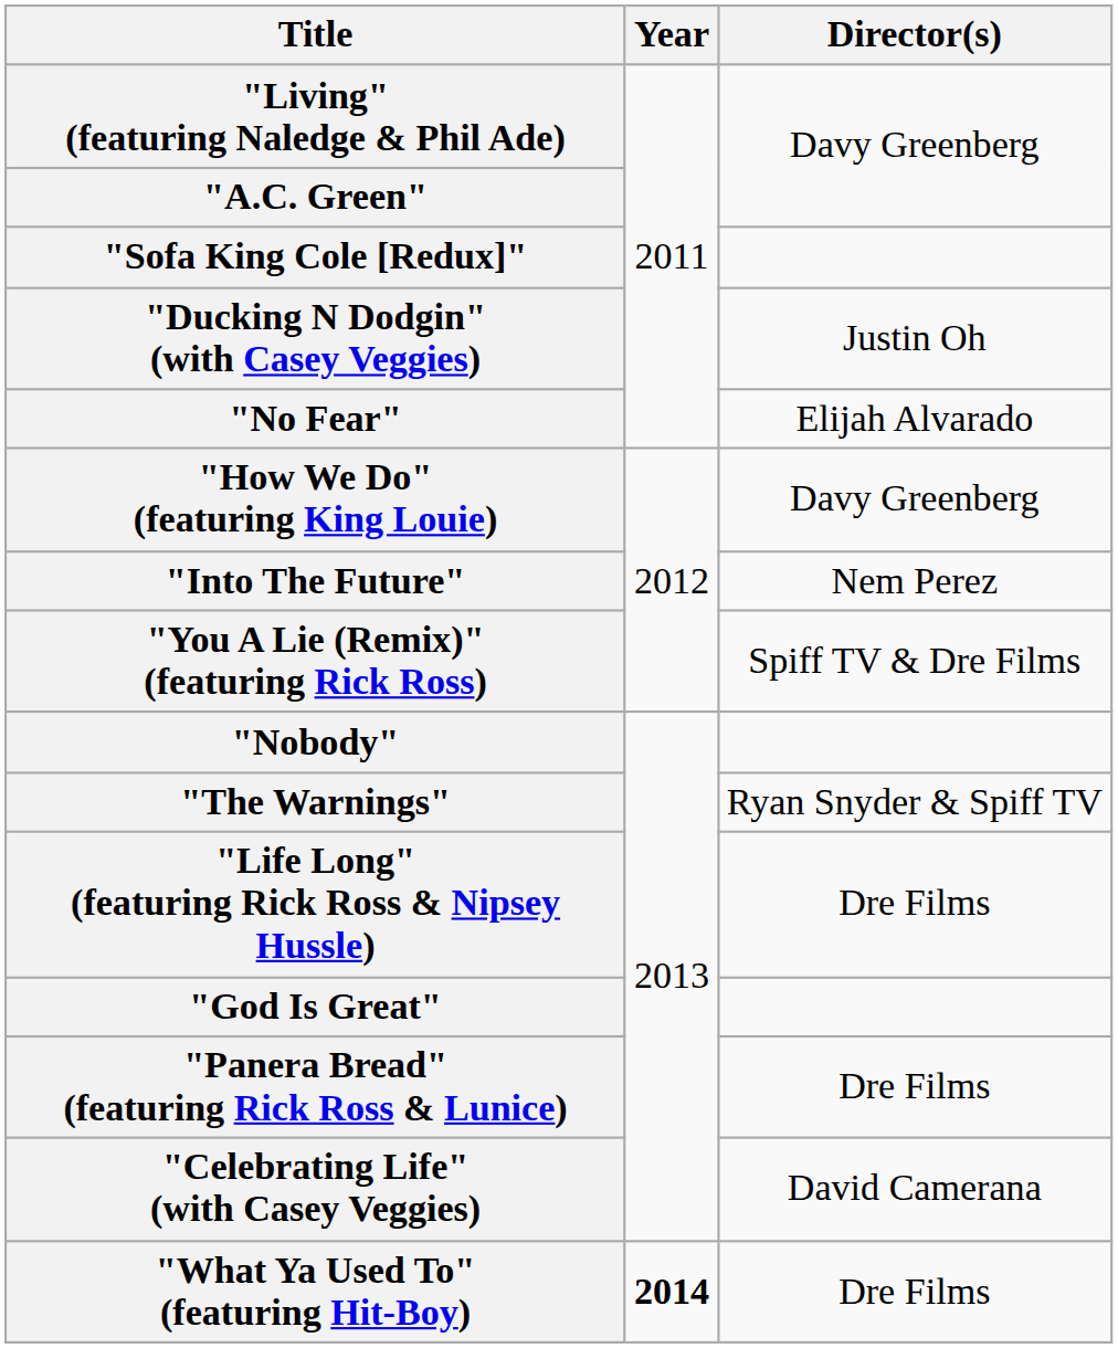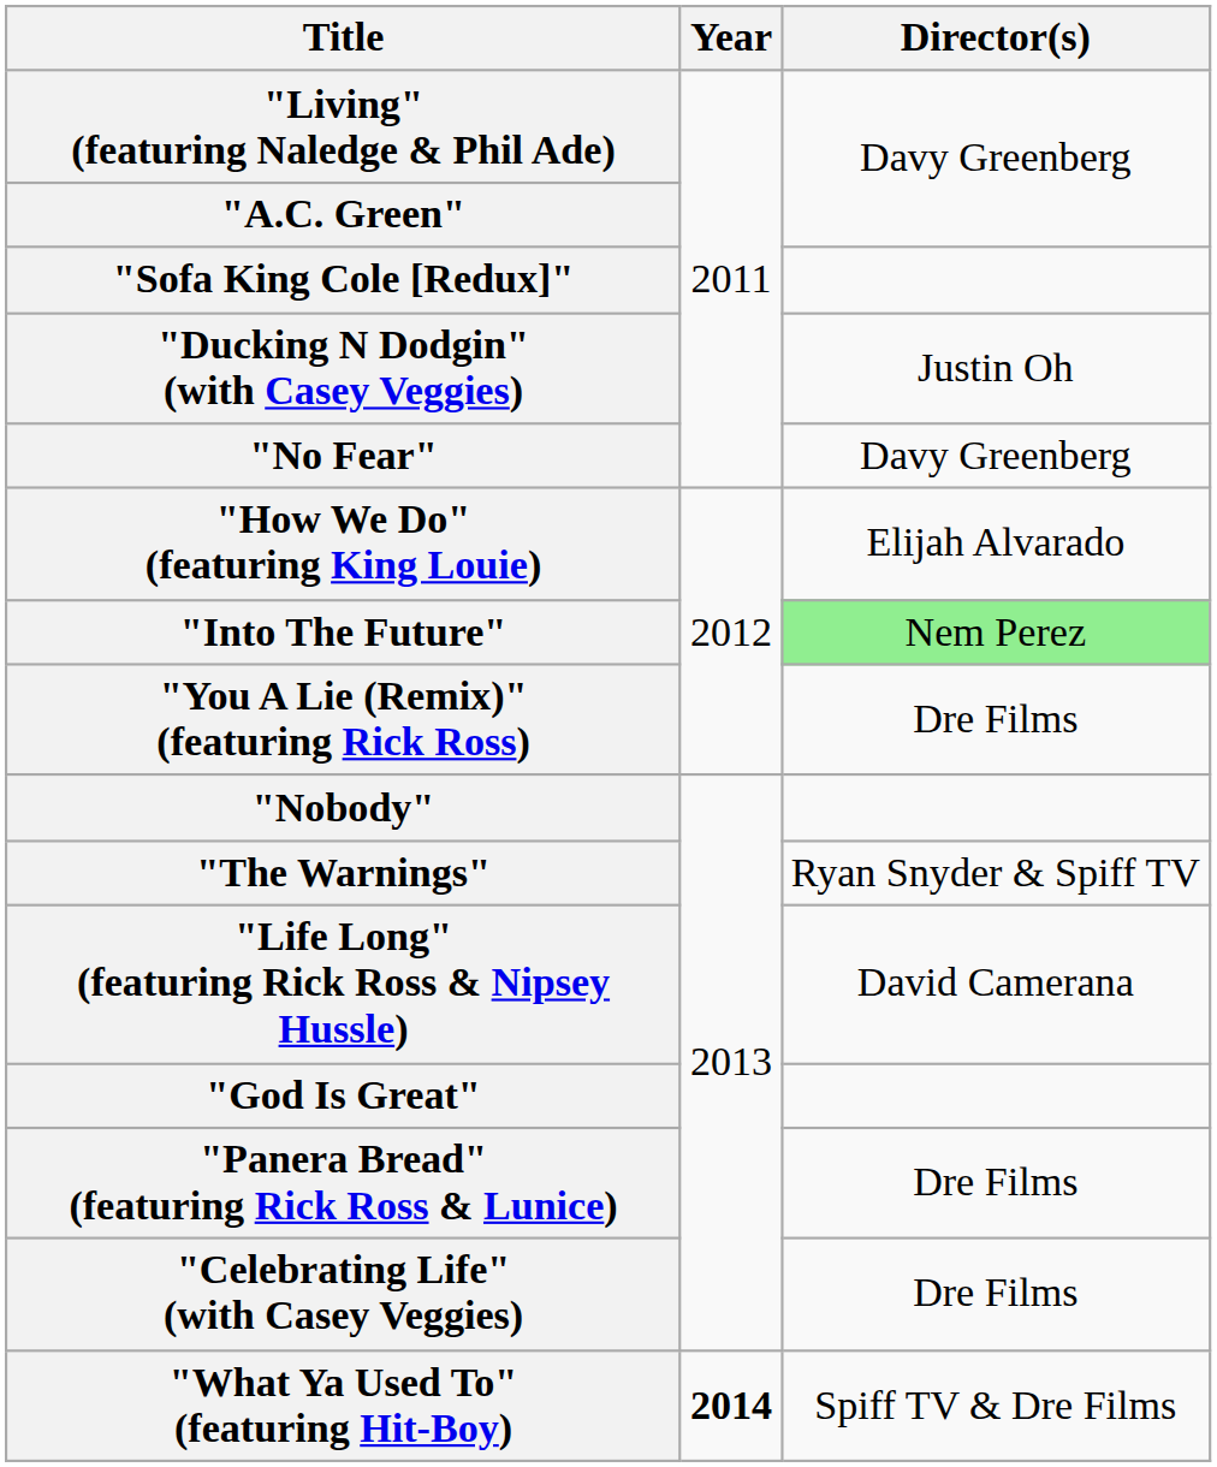 <table class="wikitable plainrowheaders" style="text-align:center;">
 <tr>
 <th scope="col" style="width:16em;">Title</th>
 <th scope="col">Year</th>
 <th scope="col">Director(s)</th>
 </tr>
 <tr>
 <th scope="row">"Living"<br><span>(featuring Naledge & Phil Ade)</span></th>
 <td rowspan="5">2011</td>
 <td rowspan="2">Davy Greenberg</td>
 </tr>
 <tr>
 <th scope="row">"A.C. Green"</th>
 </tr>
 <tr>
 <th scope="row">"Sofa King Cole [Redux]"</th>
 <td></td>
 </tr>
 <tr>
 <th scope="row">"Ducking N Dodgin"<br><span>(with <a href='#'>Casey Veggies</a>)</span></th>
 <td>Justin Oh</td>
 </tr>
 <tr>
 <th scope="row">"No Fear"</th>
-<td>Elijah Alvarado</td>
+<td>Davy Greenberg</td>
 </tr>
 <tr>
 <th scope="row">"How We Do"<br><span>(featuring <a href='#'>King Louie</a>)</span></th>
 <td rowspan="3">2012</td>
-<td>Davy Greenberg</td>
+<td>Elijah Alvarado</td>
 </tr>
 <tr>
 <th scope="row">"Into The Future"</th>
-<td>Nem Perez</td>
+<td style="background: lightgreen;">Nem Perez</td>
 </tr>
 <tr>
 <th scope="row">"You A Lie (Remix)"<br><span>(featuring <a href='#'>Rick Ross</a>)</span></th>
-<td>Spiff TV & Dre Films</td>
+<td>Dre Films</td>
 </tr>
 <tr>
 <th scope="row">"Nobody"</th>
 <td rowspan="6">2013</td>
 <td></td>
 </tr>
 <tr>
 <th scope="row">"The Warnings"</th>
 <td>Ryan Snyder & Spiff TV</td>
 </tr>
 <tr>
 <th scope="row">"Life Long"<br><span>(featuring Rick Ross & <a href='#'>Nipsey Hussle</a>)</span></th>
-<td>Dre Films</td>
+<td>David Camerana</td>
 </tr>
 <tr>
 <th scope="row">"God Is Great"</th>
 <td></td>
 </tr>
 <tr>
 <th scope="row">"Panera Bread"<br><span>(featuring <a href='#'>Rick Ross</a> & <a href='#'>Lunice</a>)</span></th>
 <td>Dre Films</td>
 </tr>
 <tr>
 <th scope="row">"Celebrating Life"<br><span>(with Casey Veggies)</span></th>
-<td>David Camerana</td>
+<td>Dre Films</td>
 </tr>
 <tr>
 <th scope="row">"What Ya Used To"<br><span>(featuring <a href='#'>Hit-Boy</a>)</span></th>
 <td><strong>2014</strong></td>
-<td>Dre Films</td>
+<td>Spiff TV & Dre Films</td>
 </tr>
 </table>
